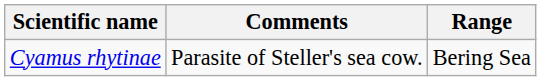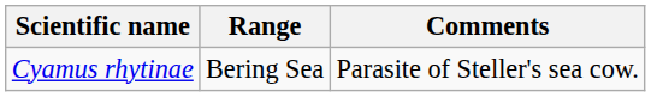 <table class="wikitable">
 <tr>
 <th>Scientific name</th>
+<th>Range</th>
 <th class="unsortable">Comments</th>
-<th>Range</th>
 </tr>
 <tr>
 <td><em><a href='#'>Cyamus rhytinae</a></em></td>
+<td>Bering Sea</td>
 <td>Parasite of Steller's sea cow.</td>
-<td>Bering Sea</td>
 </tr>
 </table>
